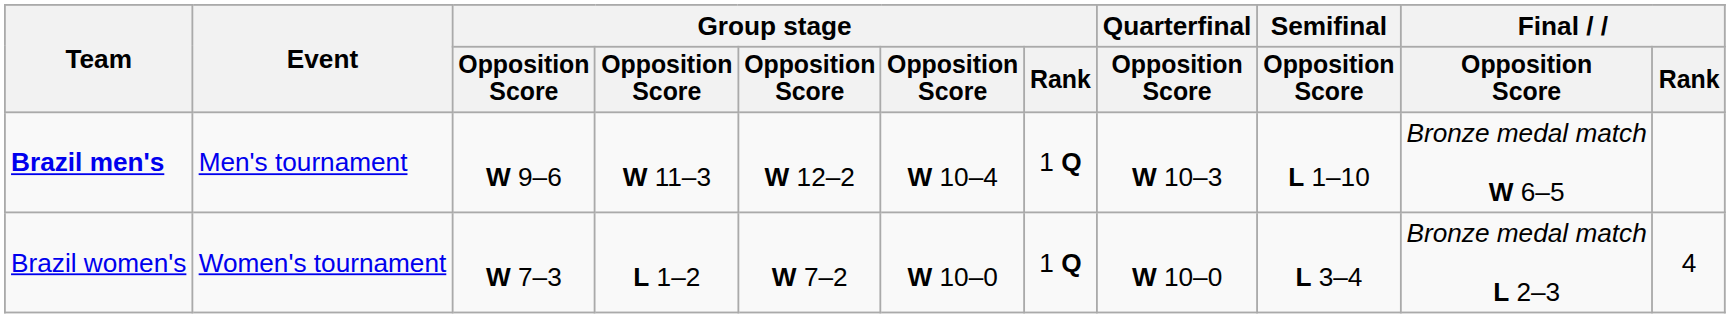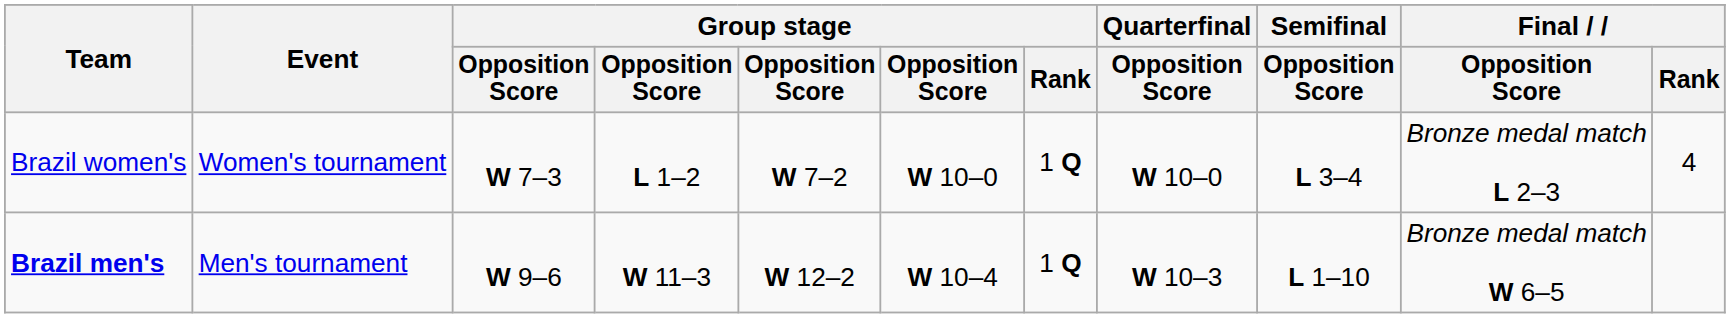 <table class="wikitable" style="text-align:center; font-size:90%">
 <tr>
 <th rowspan=2>Team</th>
 <th rowspan=2>Event</th>
 <th colspan=5>Group stage</th>
 <th>Quarterfinal</th>
 <th>Semifinal</th>
 <th colspan=2>Final /  / </th>
 </tr>
 <tr style="font-size:95%">
 <th>Opposition<br>Score</th>
 <th>Opposition<br>Score</th>
 <th>Opposition<br>Score</th>
 <th>Opposition<br>Score</th>
 <th>Rank</th>
 <th>Opposition<br>Score</th>
 <th>Opposition<br>Score</th>
 <th>Opposition<br>Score</th>
 <th>Rank</th>
 </tr>
 <tr>
+<td align=left><a href='#'>Brazil women's</a></td>
+<td align=left><a href='#'>Women's tournament</a></td>
+<td><br><strong>W</strong> 7–3</td>
+<td><br><strong>L</strong> 1–2</td>
+<td><br><strong>W</strong> 7–2</td>
+<td><br><strong>W</strong> 10–0</td>
+<td>1 <strong>Q</strong></td>
+<td><br><strong>W</strong> 10–0</td>
+<td><br><strong>L</strong> 3–4</td>
+<td><em>Bronze medal match</em><br><br><strong>L</strong> 2–3</td>
+<td>4</td>
+</tr>
+<tr>
 <td align=left><strong><a href='#'>Brazil men's</a></strong></td>
 <td align=left><a href='#'>Men's tournament</a></td>
 <td><br><strong>W</strong> 9–6</td>
 <td><br><strong>W</strong> 11–3</td>
 <td><br><strong>W</strong> 12–2</td>
 <td><br><strong>W</strong> 10–4</td>
 <td>1 <strong>Q</strong></td>
 <td><br><strong>W</strong> 10–3</td>
 <td><br><strong>L</strong> 1–10</td>
 <td><em>Bronze medal match</em><br><br><strong>W</strong> 6–5</td>
 <td></td>
 </tr>
-<tr>
-<td align=left><a href='#'>Brazil women's</a></td>
-<td align=left><a href='#'>Women's tournament</a></td>
-<td><br><strong>W</strong> 7–3</td>
-<td><br><strong>L</strong> 1–2</td>
-<td><br><strong>W</strong> 7–2</td>
-<td><br><strong>W</strong> 10–0</td>
-<td>1 <strong>Q</strong></td>
-<td><br><strong>W</strong> 10–0</td>
-<td><br><strong>L</strong> 3–4</td>
-<td><em>Bronze medal match</em><br><br><strong>L</strong> 2–3</td>
-<td>4</td>
-</tr>
 </table>
